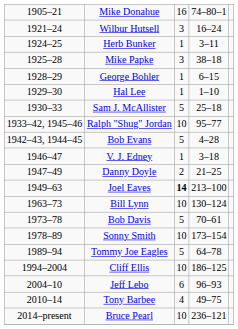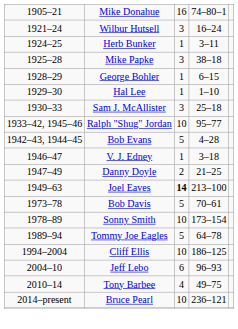 <table class="wikitable" style="text-align:center">
 <tr>
 <td>1905–21</td>
 <td><a href='#'>Mike Donahue</a></td>
 <td>16</td>
 <td>74–80–1</td>
 <td></td>
 </tr>
 <tr>
 <td>1921–24</td>
 <td><a href='#'>Wilbur Hutsell</a></td>
 <td>3</td>
 <td>16–24</td>
 <td></td>
 </tr>
 <tr>
 <td>1924–25</td>
 <td><a href='#'>Herb Bunker</a></td>
 <td>1</td>
 <td>3–11</td>
 <td></td>
 </tr>
 <tr>
 <td>1925–28</td>
 <td><a href='#'>Mike Papke</a></td>
 <td>3</td>
 <td>38–18</td>
 <td></td>
 </tr>
 <tr>
 <td>1928–29</td>
 <td><a href='#'>George Bohler</a></td>
 <td>1</td>
 <td>6–15</td>
 <td></td>
 </tr>
 <tr>
 <td>1929–30</td>
 <td><a href='#'>Hal Lee</a></td>
 <td>1</td>
 <td>1–10</td>
 <td></td>
 </tr>
 <tr>
 <td>1930–33</td>
 <td><a href='#'>Sam J. McAllister</a></td>
-<td>5</td>
+<td>3</td>
 <td>25–18</td>
 <td></td>
 </tr>
 <tr>
 <td>1933–42, 1945–46</td>
 <td><a href='#'>Ralph "Shug" Jordan</a></td>
 <td>10</td>
 <td>95–77</td>
 <td></td>
 </tr>
 <tr>
 <td>1942–43, 1944–45</td>
 <td><a href='#'>Bob Evans</a></td>
 <td>5</td>
 <td>4–28</td>
 <td></td>
 </tr>
 <tr>
 <td>1946–47</td>
 <td><a href='#'>V. J. Edney</a></td>
 <td>1</td>
 <td>3–18</td>
 <td></td>
 </tr>
 <tr>
 <td>1947–49</td>
 <td><a href='#'>Danny Doyle</a></td>
 <td>2</td>
 <td>21–25</td>
 <td></td>
 </tr>
 <tr>
 <td>1949–63</td>
 <td><a href='#'>Joel Eaves</a></td>
 <td><strong>14</strong></td>
 <td>213–100</td>
-<td></td>
-</tr>
-<tr>
-<td>1963–73</td>
-<td><a href='#'>Bill Lynn</a></td>
-<td>10</td>
-<td>130–124</td>
 <td></td>
 </tr>
 <tr>
 <td>1973–78</td>
 <td><a href='#'>Bob Davis</a></td>
 <td>5</td>
 <td>70–61</td>
 <td></td>
 </tr>
 <tr>
 <td>1978–89</td>
 <td><a href='#'>Sonny Smith</a></td>
 <td>10</td>
 <td>173–154</td>
 <td></td>
 </tr>
 <tr>
 <td>1989–94</td>
 <td><a href='#'>Tommy Joe Eagles</a></td>
 <td>5</td>
 <td>64–78</td>
 <td></td>
 </tr>
 <tr>
 <td>1994–2004</td>
 <td><a href='#'>Cliff Ellis</a></td>
 <td>10</td>
 <td>186–125</td>
 <td></td>
 </tr>
 <tr>
 <td>2004–10</td>
 <td><a href='#'>Jeff Lebo</a></td>
 <td>6</td>
 <td>96–93</td>
 <td></td>
 </tr>
 <tr>
 <td>2010–14</td>
 <td><a href='#'>Tony Barbee</a></td>
 <td>4</td>
 <td>49–75</td>
 <td></td>
 </tr>
 <tr>
 <td>2014–present</td>
 <td><a href='#'>Bruce Pearl</a></td>
 <td>10</td>
 <td>236–121</td>
 <td></td>
 </tr>
 <tr>
 </tr>
 <tr>
 </tr>
 </table>
